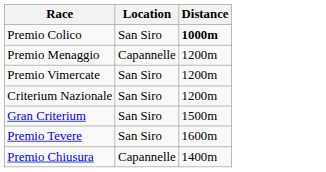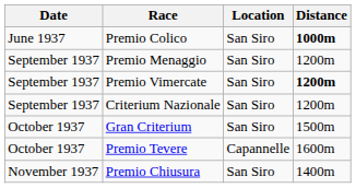 <table class="wikitable">
 <tr>
+<th>Date</th>
 <th>Race</th>
 <th>Location</th>
 <th>Distance</th>
 </tr>
 <tr>
+<td>June 1937</td>
 <td>Premio Colico</td>
 <td>San Siro</td>
 <td><strong>1000m</strong></td>
 </tr>
 <tr>
+<td>September 1937</td>
 <td>Premio Menaggio</td>
-<td>Capannelle</td>
-<td>1200m</td>
-</tr>
-<tr>
-<td>Premio Vimercate</td>
 <td>San Siro</td>
 <td>1200m</td>
 </tr>
 <tr>
+<td>September 1937</td>
+<td>Premio Vimercate</td>
+<td>San Siro</td>
+<td><strong>1200m</strong></td>
+</tr>
+<tr>
+<td>September 1937</td>
 <td>Criterium Nazionale</td>
 <td>San Siro</td>
 <td>1200m</td>
 </tr>
 <tr>
+<td>October 1937</td>
 <td><a href='#'>Gran Criterium</a></td>
 <td>San Siro</td>
 <td>1500m</td>
 </tr>
 <tr>
+<td>October 1937</td>
 <td><a href='#'>Premio Tevere</a></td>
-<td>San Siro</td>
+<td>Capannelle</td>
 <td>1600m</td>
 </tr>
 <tr>
+<td>November 1937</td>
 <td><a href='#'>Premio Chiusura</a></td>
-<td>Capannelle</td>
+<td>San Siro</td>
 <td>1400m</td>
 </tr>
 </table>
